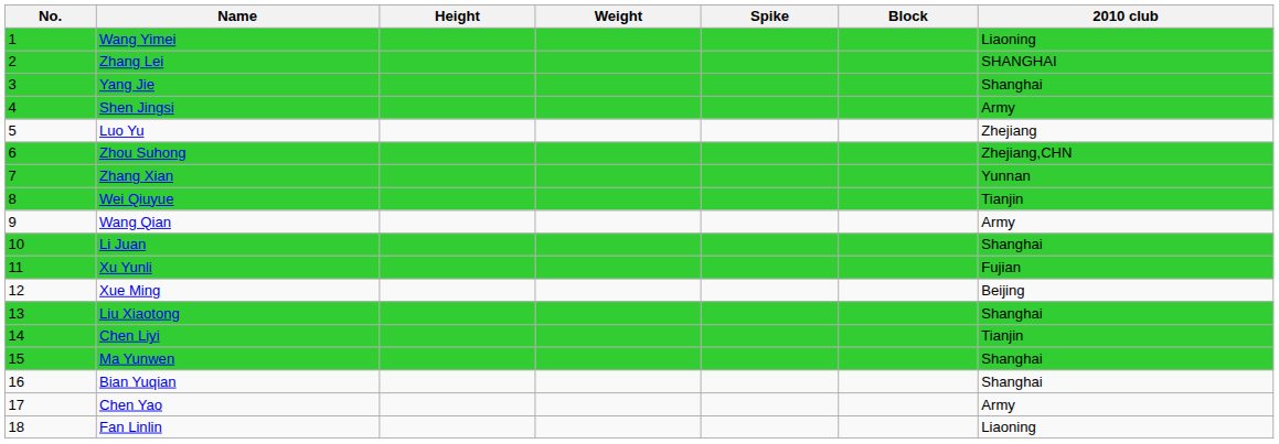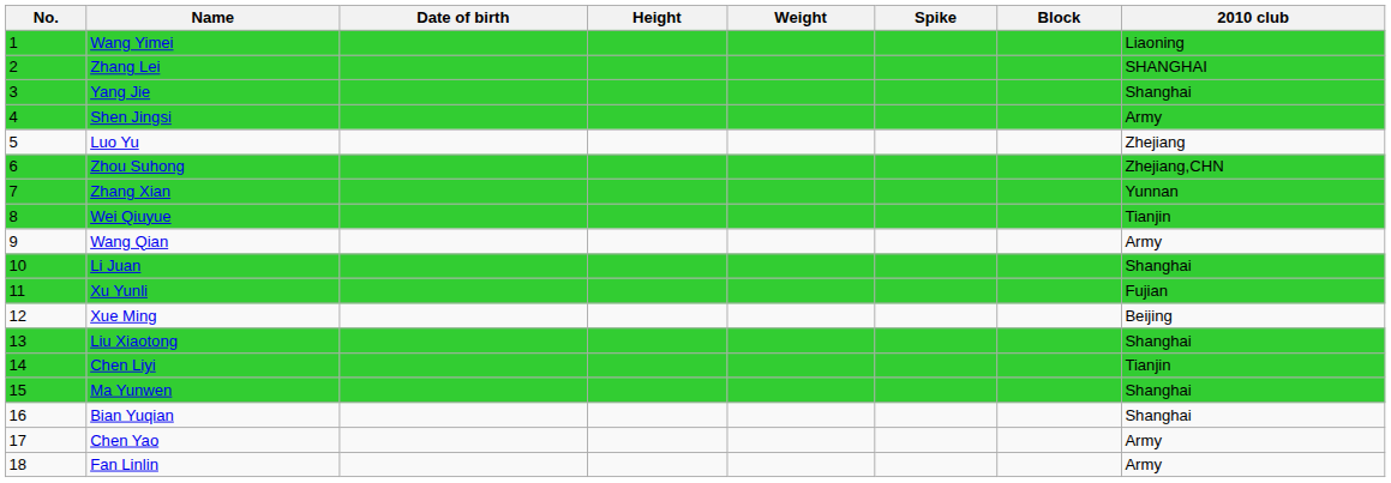 <table class=wikitable sortable style=font-size:90%; text-align:center; width=100%>
 <tr>
 <th>No.</th>
 <th>Name</th>
+<th>Date of birth</th>
 <th>Height</th>
 <th>Weight</th>
 <th>Spike</th>
 <th>Block</th>
 <th>2010 club</th>
 </tr>
 <tr style="background:limegreen">
 <td>1</td>
 <td align=left><a href='#'>Wang Yimei</a></td>
+<td align=right></td>
 <td></td>
 <td></td>
 <td></td>
 <td></td>
 <td align=left>Liaoning</td>
 </tr>
 <tr style="background:limegreen">
 <td>2</td>
 <td align=left><a href='#'>Zhang Lei</a></td>
+<td align=right></td>
 <td></td>
 <td></td>
 <td></td>
 <td></td>
 <td align=left>SHANGHAI</td>
 </tr>
 <tr style="background:limegreen">
 <td>3</td>
 <td align=left><a href='#'>Yang Jie</a></td>
+<td align=right></td>
 <td></td>
 <td></td>
 <td></td>
 <td></td>
 <td align=left>Shanghai</td>
 </tr>
 <tr style="background:limegreen">
 <td>4</td>
 <td align=left><a href='#'>Shen Jingsi</a></td>
+<td align=right></td>
 <td></td>
 <td></td>
 <td></td>
 <td></td>
 <td align=left>Army</td>
 </tr>
 <tr>
 <td>5</td>
 <td align=left><a href='#'>Luo Yu</a></td>
+<td align=right></td>
 <td></td>
 <td></td>
 <td></td>
 <td></td>
 <td align=left>Zhejiang</td>
 </tr>
 <tr style="background:limegreen">
 <td>6</td>
 <td align=left><a href='#'>Zhou Suhong</a></td>
+<td align=right></td>
 <td></td>
 <td></td>
 <td></td>
 <td></td>
 <td align=left>Zhejiang,CHN</td>
 </tr>
 <tr style="background:limegreen">
 <td>7</td>
 <td align=left><a href='#'>Zhang Xian</a></td>
+<td align=right></td>
 <td></td>
 <td></td>
 <td></td>
 <td></td>
 <td align=left>Yunnan</td>
 </tr>
 <tr style="background:limegreen">
 <td>8</td>
 <td align=left><a href='#'>Wei Qiuyue</a></td>
+<td align=right></td>
 <td></td>
 <td></td>
 <td></td>
 <td></td>
 <td align=left>Tianjin</td>
 </tr>
 <tr>
 <td>9</td>
 <td align=left><a href='#'>Wang Qian</a></td>
+<td align=right></td>
 <td></td>
 <td></td>
 <td></td>
 <td></td>
 <td align=left>Army</td>
 </tr>
 <tr style="background:limegreen">
 <td>10</td>
 <td align=left><a href='#'>Li Juan</a></td>
+<td align=right></td>
 <td></td>
 <td></td>
 <td></td>
 <td></td>
 <td align=left>Shanghai</td>
 </tr>
 <tr style="background:limegreen">
 <td>11</td>
 <td align=left><a href='#'>Xu Yunli</a></td>
+<td align=right></td>
 <td></td>
 <td></td>
 <td></td>
 <td></td>
 <td align=left>Fujian</td>
 </tr>
 <tr>
 <td>12</td>
 <td align=left><a href='#'>Xue Ming</a></td>
+<td align=right></td>
 <td></td>
 <td></td>
 <td></td>
 <td></td>
 <td align=left>Beijing</td>
 </tr>
 <tr style="background:limegreen">
 <td>13</td>
 <td align=left><a href='#'>Liu Xiaotong</a></td>
+<td align=right></td>
 <td></td>
 <td></td>
 <td></td>
 <td></td>
 <td align=left>Shanghai</td>
 </tr>
 <tr style="background:limegreen">
 <td>14</td>
 <td align=left><a href='#'>Chen Liyi</a></td>
+<td align=right></td>
 <td></td>
 <td></td>
 <td></td>
 <td></td>
 <td align=left>Tianjin</td>
 </tr>
 <tr style="background:limegreen">
 <td>15</td>
 <td align=left><a href='#'>Ma Yunwen</a></td>
+<td align=right></td>
 <td></td>
 <td></td>
 <td></td>
 <td></td>
 <td align=left>Shanghai</td>
 </tr>
 <tr>
 <td>16</td>
 <td align=left><a href='#'>Bian Yuqian</a></td>
+<td align=right></td>
 <td></td>
 <td></td>
 <td></td>
 <td></td>
 <td align=left>Shanghai</td>
 </tr>
 <tr>
 <td>17</td>
 <td align=left><a href='#'>Chen Yao</a></td>
+<td align=right></td>
 <td></td>
 <td></td>
 <td></td>
 <td></td>
 <td align=left>Army</td>
 </tr>
 <tr>
 <td>18</td>
 <td align=left><a href='#'>Fan Linlin</a></td>
+<td align=right></td>
 <td></td>
 <td></td>
 <td></td>
 <td></td>
-<td align=left>Liaoning</td>
+<td align=left>Army</td>
 </tr>
 </table>
